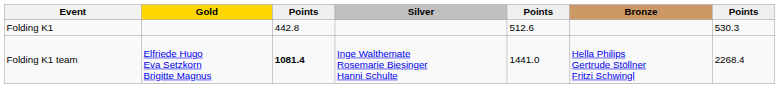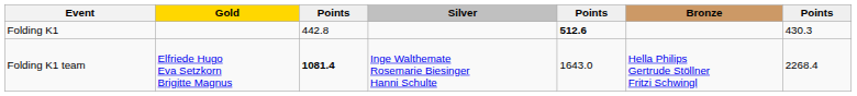 <table class="wikitable" width=100%>
 <tr>
 <th>Event</th>
 <td align=center bgcolor="gold"><strong>Gold</strong></td>
 <td align=center bgcolor="EFEFEF"><strong>Points</strong></td>
 <td align=center bgcolor="silver"><strong>Silver</strong></td>
 <td align=center bgcolor="EFEFEF"><strong>Points</strong></td>
 <td align=center bgcolor="CC9966"><strong>Bronze</strong></td>
 <td align=center bgcolor="EFEFEF"><strong>Points</strong></td>
 </tr>
 <tr>
 <td>Folding K1</td>
 <td></td>
 <td>442.8</td>
 <td></td>
-<td>512.6</td>
+<td><strong>512.6</strong></td>
 <td></td>
-<td>530.3</td>
+<td>430.3</td>
 </tr>
 <tr>
 <td>Folding K1 team</td>
 <td><br><a href='#'>Elfriede Hugo</a><br><a href='#'>Eva Setzkorn</a><br><a href='#'>Brigitte Magnus</a></td>
 <td><strong>1081.4</strong></td>
 <td><br><a href='#'>Inge Walthemate</a><br><a href='#'>Rosemarie Biesinger</a><br><a href='#'>Hanni Schulte</a></td>
-<td>1441.0</td>
+<td>1643.0</td>
 <td><br><a href='#'>Hella Philips</a><br><a href='#'>Gertrude Stöllner</a><br><a href='#'>Fritzi Schwingl</a></td>
 <td>2268.4</td>
 </tr>
 </table>
